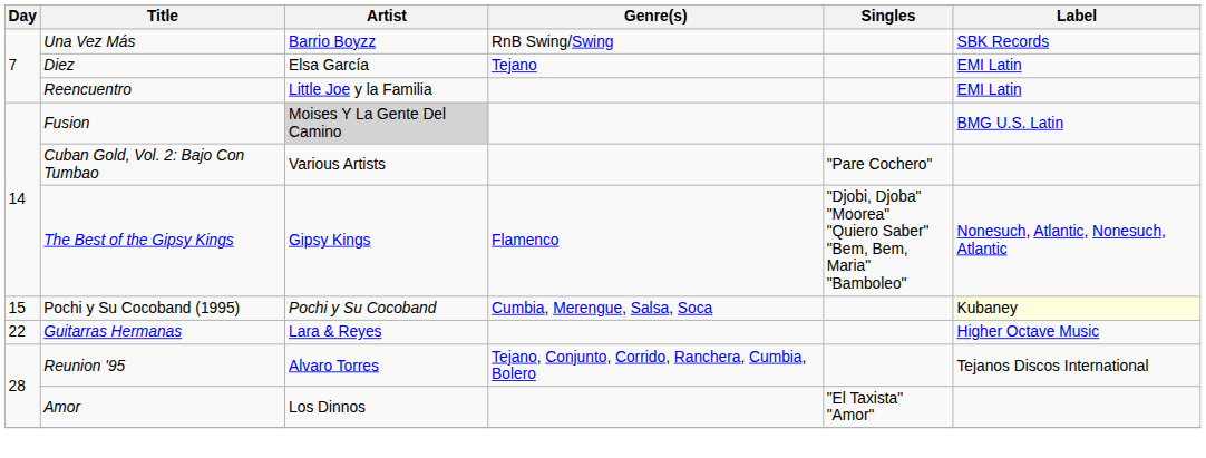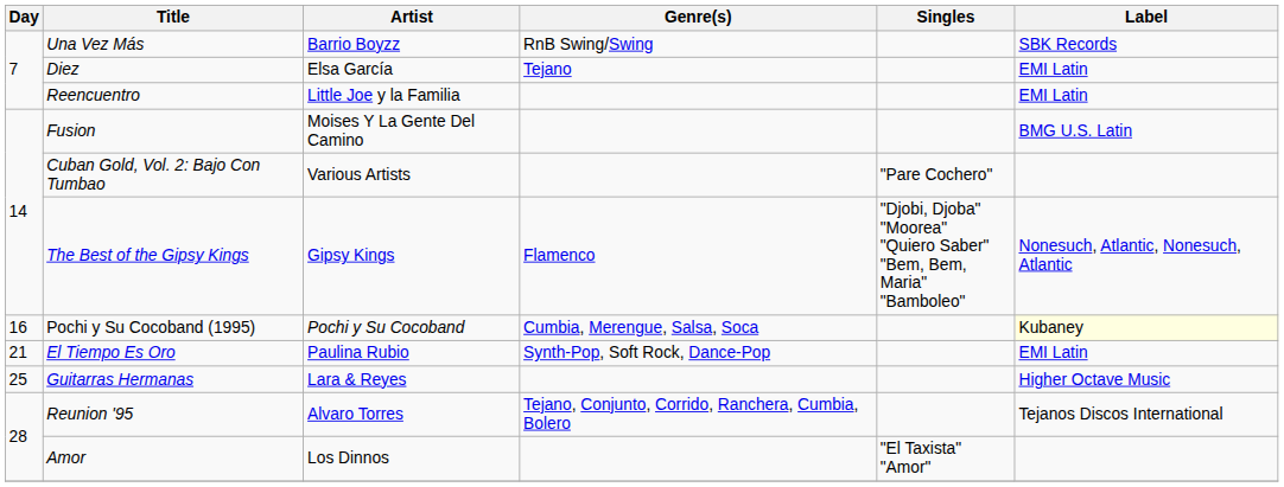 <table class="wikitable sortable" style="text-align: left;">
 <tr>
 <th>Day</th>
 <th>Title</th>
 <th>Artist</th>
 <th>Genre(s)</th>
 <th>Singles</th>
 <th>Label</th>
 </tr>
 <tr>
 <td rowspan="3">7</td>
 <td><em>Una Vez Más</em></td>
 <td><a href='#'>Barrio Boyzz</a></td>
 <td>RnB Swing/<a href='#'>Swing</a></td>
 <td></td>
 <td><a href='#'>SBK Records</a></td>
 </tr>
 <tr>
 <td><em>Diez</em></td>
 <td>Elsa García</td>
 <td><a href='#'>Tejano</a></td>
 <td></td>
 <td><a href='#'>EMI Latin</a></td>
 </tr>
 <tr>
 <td><em>Reencuentro</em></td>
 <td><a href='#'>Little Joe</a> y la Familia</td>
 <td></td>
 <td></td>
 <td><a href='#'>EMI Latin</a></td>
 </tr>
 <tr>
 <td rowspan="3">14</td>
 <td><em>Fusion</em></td>
-<td style="background: lightgrey;">Moises Y La Gente Del Camino</td>
+<td>Moises Y La Gente Del Camino</td>
 <td></td>
 <td></td>
 <td><a href='#'>BMG U.S. Latin</a></td>
 </tr>
 <tr>
 <td><em>Cuban Gold, Vol. 2: Bajo Con Tumbao</em></td>
 <td>Various Artists</td>
 <td></td>
 <td>"Pare Cochero"</td>
 <td></td>
 </tr>
 <tr>
 <td><em><a href='#'>The Best of the Gipsy Kings</a></em></td>
 <td><a href='#'>Gipsy Kings</a></td>
 <td><a href='#'>Flamenco</a></td>
 <td>"Djobi, Djoba"<br>"Moorea"<br>"Quiero Saber"<br>"Bem, Bem, Maria"<br>"Bamboleo"</td>
 <td><a href='#'>Nonesuch</a>, <a href='#'>Atlantic</a>, <a href='#'>Nonesuch</a>, <a href='#'>Atlantic</a></td>
 </tr>
 <tr>
-<td>15</td>
+<td>16</td>
 <td>Pochi y Su Cocoband (1995)</td>
 <td><em>Pochi y Su Cocoband</em></td>
 <td><a href='#'>Cumbia</a>, <a href='#'>Merengue</a>, <a href='#'>Salsa</a>, <a href='#'>Soca</a></td>
 <td></td>
 <td style="background: lightyellow;">Kubaney</td>
 </tr>
 <tr>
-<td>22</td>
+<td>21</td>
+<td><em><a href='#'>El Tiempo Es Oro</a></em></td>
+<td><a href='#'>Paulina Rubio</a></td>
+<td><a href='#'>Synth-Pop</a>, Soft Rock, <a href='#'>Dance-Pop</a></td>
+<td></td>
+<td><a href='#'>EMI Latin</a></td>
+</tr>
+<tr>
+<td>25</td>
 <td><em><a href='#'>Guitarras Hermanas</a></em></td>
 <td><a href='#'>Lara & Reyes</a></td>
 <td></td>
 <td></td>
 <td><a href='#'>Higher Octave Music</a></td>
 </tr>
 <tr>
 <td rowspan="2">28</td>
 <td><em>Reunion '95</em></td>
 <td><a href='#'>Alvaro Torres</a></td>
 <td><a href='#'>Tejano</a>, <a href='#'>Conjunto</a>, <a href='#'>Corrido</a>, <a href='#'>Ranchera</a>, <a href='#'>Cumbia</a>, <a href='#'>Bolero</a></td>
 <td></td>
 <td>Tejanos Discos International</td>
 </tr>
 <tr>
 <td><em>Amor</em></td>
 <td>Los Dinnos</td>
 <td></td>
 <td>"El Taxista"<br>"Amor"</td>
 <td></td>
 </tr>
 <tr>
 </tr>
 </table>
